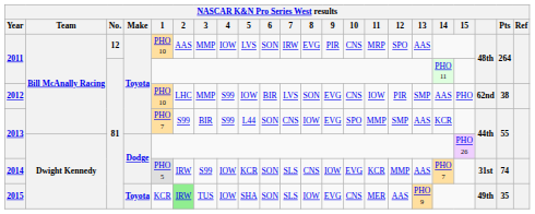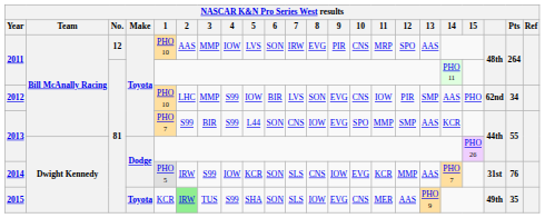 <table class="wikitable" style="text-align:center; font-size:75%">
 <tr>
 <th colspan=23><a href='#'>NASCAR K&N Pro Series West</a> results</th>
 </tr>
 <tr>
 <th>Year</th>
 <th>Team</th>
 <th>No.</th>
 <th>Make</th>
 <th>1</th>
 <th>2</th>
 <th>3</th>
 <th>4</th>
 <th>5</th>
 <th>6</th>
 <th>7</th>
 <th>8</th>
 <th>9</th>
 <th>10</th>
 <th>11</th>
 <th>12</th>
 <th>13</th>
 <th>14</th>
 <th>15</th>
 <th></th>
 <th>Pts</th>
 <th>Ref</th>
 </tr>
 <tr>
 <th rowspan=2><a href='#'>2011</a></th>
 <th rowspan=4><a href='#'>Bill McAnally Racing</a></th>
 <th>12</th>
 <th rowspan=4><a href='#'>Toyota</a></th>
 <td style="background:#FFDF9F;"><a href='#'>PHO</a><br><small>10</small></td>
 <td><a href='#'>AAS</a></td>
 <td><a href='#'>MMP</a></td>
 <td><a href='#'>IOW</a></td>
 <td><a href='#'>LVS</a></td>
 <td><a href='#'>SON</a></td>
 <td><a href='#'>IRW</a></td>
 <td><a href='#'>EVG</a></td>
 <td><a href='#'>PIR</a></td>
 <td><a href='#'>CNS</a></td>
 <td><a href='#'>MRP</a></td>
 <td><a href='#'>SPO</a></td>
 <td><a href='#'>AAS</a></td>
 <td colspan=2></td>
 <th rowspan=2>48th</th>
 <th rowspan=2>264</th>
 <th rowspan=2></th>
 </tr>
 <tr>
 <th rowspan=6>81</th>
 <td colspan=13></td>
 <td style="background:#DFFFDF;"><a href='#'>PHO</a><br><small>11</small></td>
 <td></td>
 </tr>
 <tr>
 <th><a href='#'>2012</a></th>
 <td style="background:#FFDF9F;"><a href='#'>PHO</a><br><small>10</small></td>
 <td><a href='#'>LHC</a></td>
 <td><a href='#'>MMP</a></td>
 <td><a href='#'>S99</a></td>
 <td><a href='#'>IOW</a></td>
 <td><a href='#'>BIR</a></td>
 <td><a href='#'>LVS</a></td>
 <td><a href='#'>SON</a></td>
 <td><a href='#'>EVG</a></td>
 <td><a href='#'>CNS</a></td>
 <td><a href='#'>IOW</a></td>
 <td><a href='#'>PIR</a></td>
 <td><a href='#'>SMP</a></td>
 <td><a href='#'>AAS</a></td>
 <td><a href='#'>PHO</a></td>
 <th>62nd</th>
-<th>38</th>
+<th>34</th>
 <th></th>
 </tr>
 <tr>
 <th rowspan=2><a href='#'>2013</a></th>
 <td style="background:#FFDF9F;"><a href='#'>PHO</a><br><small>7</small></td>
 <td><a href='#'>S99</a></td>
 <td><a href='#'>BIR</a></td>
 <td><a href='#'>S99</a></td>
 <td><a href='#'>L44</a></td>
 <td><a href='#'>SON</a></td>
 <td><a href='#'>CNS</a></td>
 <td><a href='#'>IOW</a></td>
 <td><a href='#'>EVG</a></td>
 <td><a href='#'>SPO</a></td>
 <td><a href='#'>MMP</a></td>
 <td><a href='#'>SMP</a></td>
 <td><a href='#'>AAS</a></td>
 <td><a href='#'>KCR</a></td>
 <td></td>
 <th rowspan=2>44th</th>
 <th rowspan=2>55</th>
 <th rowspan=2></th>
 </tr>
 <tr>
 <th rowspan=3>Dwight Kennedy</th>
 <th rowspan=2><a href='#'>Dodge</a></th>
 <td colspan=14></td>
 <td style="background:#EFCFFF;"><a href='#'>PHO</a><br><small>26</small></td>
 </tr>
 <tr>
 <th><a href='#'>2014</a></th>
 <td style="background:#DFDFDF;"><a href='#'>PHO</a><br><small>5</small></td>
 <td><a href='#'>IRW</a></td>
 <td><a href='#'>S99</a></td>
 <td><a href='#'>IOW</a></td>
 <td><a href='#'>KCR</a></td>
 <td><a href='#'>SON</a></td>
 <td><a href='#'>SLS</a></td>
 <td><a href='#'>CNS</a></td>
 <td><a href='#'>IOW</a></td>
 <td><a href='#'>EVG</a></td>
 <td><a href='#'>KCR</a></td>
 <td><a href='#'>MMP</a></td>
 <td><a href='#'>AAS</a></td>
 <td style="background:#FFDF9F;"><a href='#'>PHO</a><br><small>7</small></td>
 <td></td>
 <th>31st</th>
-<th>74</th>
+<th>76</th>
 <th></th>
 </tr>
 <tr>
 <th><a href='#'>2015</a></th>
 <th><a href='#'>Toyota</a></th>
 <td><a href='#'>KCR</a></td>
 <td style="background: lightgreen;"><a href='#'>IRW</a></td>
 <td><a href='#'>TUS</a></td>
-<td><a href='#'>IOW</a></td>
+<td><a href='#'>S99</a></td>
 <td><a href='#'>SHA</a></td>
 <td><a href='#'>SON</a></td>
 <td><a href='#'>SLS</a></td>
 <td><a href='#'>IOW</a></td>
 <td><a href='#'>EVG</a></td>
 <td><a href='#'>CNS</a></td>
 <td><a href='#'>MER</a></td>
 <td><a href='#'>AAS</a></td>
 <td style="background:#FFDF9F;"><a href='#'>PHO</a><br><small>9</small></td>
 <td colspan=2></td>
 <th>49th</th>
 <th>35</th>
 <th></th>
 </tr>
 </table>
